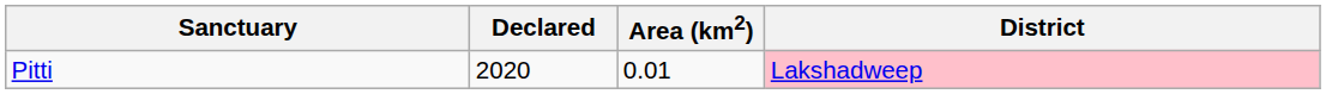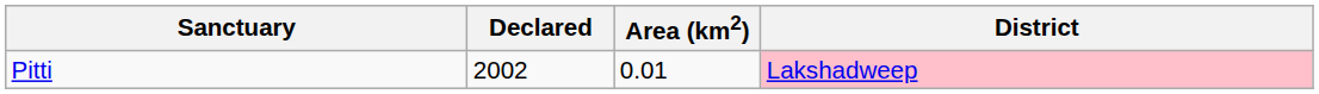 <table class="wikitable sortable defaultcenter col1left col4left" style="font-size: 85%">
 <tr>
 <th scope="col" style="width: 250px;">Sanctuary</th>
 <th scope="col" style="width: 75px;">Declared</th>
 <th scope="col" style="width: 75px;">Area (km<sup>2</sup>)</th>
 <th scope="col" style="width: 300px;">District</th>
 </tr>
 <tr>
 <td><a href='#'>Pitti</a></td>
-<td>2020</td>
+<td>2002</td>
 <td>0.01</td>
 <td style="background: pink;"><a href='#'>Lakshadweep</a></td>
 </tr>
 </table>
